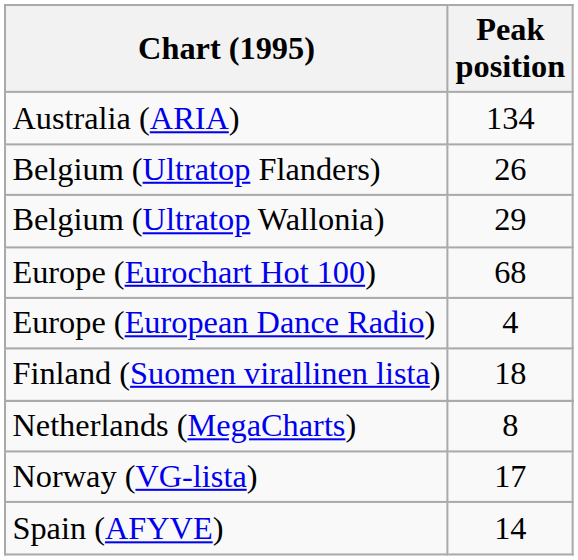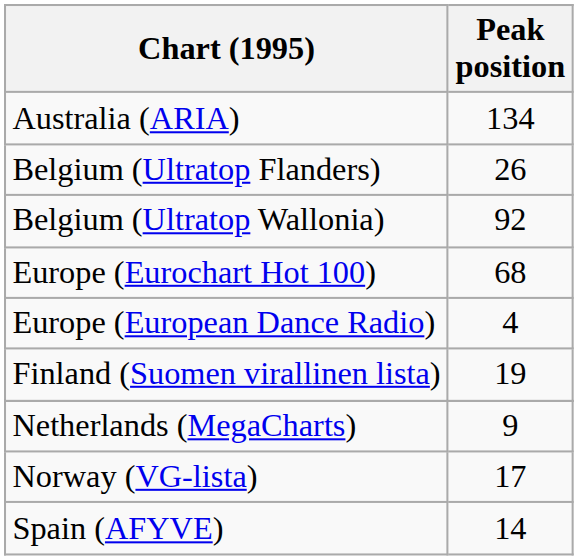 <table class="wikitable sortable">
 <tr>
 <th align="left">Chart (1995)</th>
 <th align="center">Peak<br>position</th>
 </tr>
 <tr>
 <td align="left">Australia (<a href='#'>ARIA</a>)</td>
 <td align="center">134</td>
 </tr>
 <tr>
 <td align="left">Belgium (<a href='#'>Ultratop</a> Flanders)</td>
 <td align="center">26</td>
 </tr>
 <tr>
 <td align="left">Belgium (<a href='#'>Ultratop</a> Wallonia)</td>
-<td align="center">29</td>
+<td align="center">92</td>
 </tr>
 <tr>
 <td align="left">Europe (<a href='#'>Eurochart Hot 100</a>)</td>
 <td align="center">68</td>
 </tr>
 <tr>
 <td align="left">Europe (<a href='#'>European Dance Radio</a>)</td>
 <td align="center">4</td>
 </tr>
 <tr>
 <td align="left">Finland (<a href='#'>Suomen virallinen lista</a>)</td>
-<td align="center">18</td>
+<td align="center">19</td>
 </tr>
 <tr>
 </tr>
 <tr>
 <td align="left">Netherlands (<a href='#'>MegaCharts</a>)</td>
-<td align="center">8</td>
+<td align="center">9</td>
 </tr>
 <tr>
 <td align="left">Norway (<a href='#'>VG-lista</a>)</td>
 <td align="center">17</td>
 </tr>
 <tr>
 <td align="left">Spain (<a href='#'>AFYVE</a>)</td>
 <td align="center">14</td>
 </tr>
 </table>
